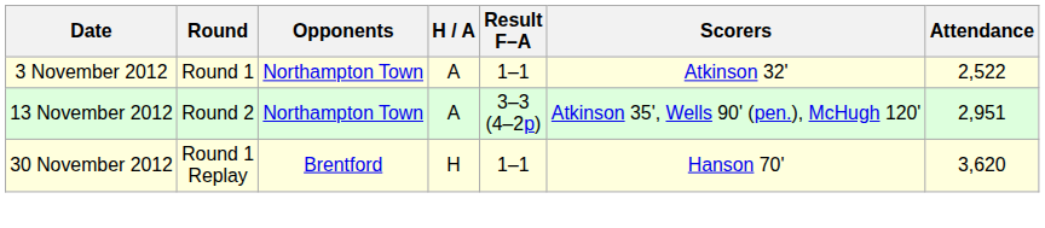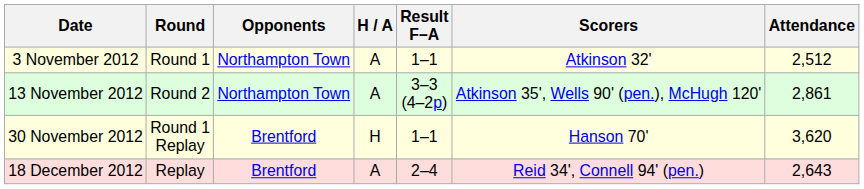 <table class="wikitable" style="text-align:center">
 <tr>
 <th>Date</th>
 <th>Round</th>
 <th>Opponents</th>
 <th>H / A</th>
 <th>Result<br>F–A</th>
 <th>Scorers</th>
 <th>Attendance</th>
 </tr>
 <tr bgcolor="#ffffdd">
 <td>3 November 2012</td>
 <td>Round 1</td>
 <td><a href='#'>Northampton Town</a></td>
 <td>A</td>
 <td>1–1</td>
 <td><a href='#'>Atkinson</a> 32'</td>
-<td>2,522</td>
+<td>2,512</td>
 </tr>
 <tr bgcolor="#ddffdd">
 <td>13 November 2012</td>
 <td>Round 2</td>
 <td><a href='#'>Northampton Town</a></td>
 <td>A</td>
 <td>3–3<br>(4–2<a href='#'>p</a>)</td>
 <td><a href='#'>Atkinson</a> 35', <a href='#'>Wells</a> 90' (<a href='#'>pen.</a>), <a href='#'>McHugh</a> 120'</td>
-<td>2,951</td>
+<td>2,861</td>
 </tr>
 <tr bgcolor="#ffffdd">
 <td>30 November 2012</td>
 <td>Round 1<br>Replay</td>
 <td><a href='#'>Brentford</a></td>
 <td>H</td>
 <td>1–1</td>
 <td><a href='#'>Hanson</a> 70'</td>
 <td>3,620</td>
 </tr>
+<tr bgcolor="#ffdddd">
+<td>18 December 2012</td>
+<td>Replay</td>
+<td><a href='#'>Brentford</a></td>
+<td>A</td>
+<td>2–4<br> </td>
+<td><a href='#'>Reid</a> 34', <a href='#'>Connell</a> 94' (<a href='#'>pen.</a>)</td>
+<td>2,643</td>
+</tr>
 </table>
